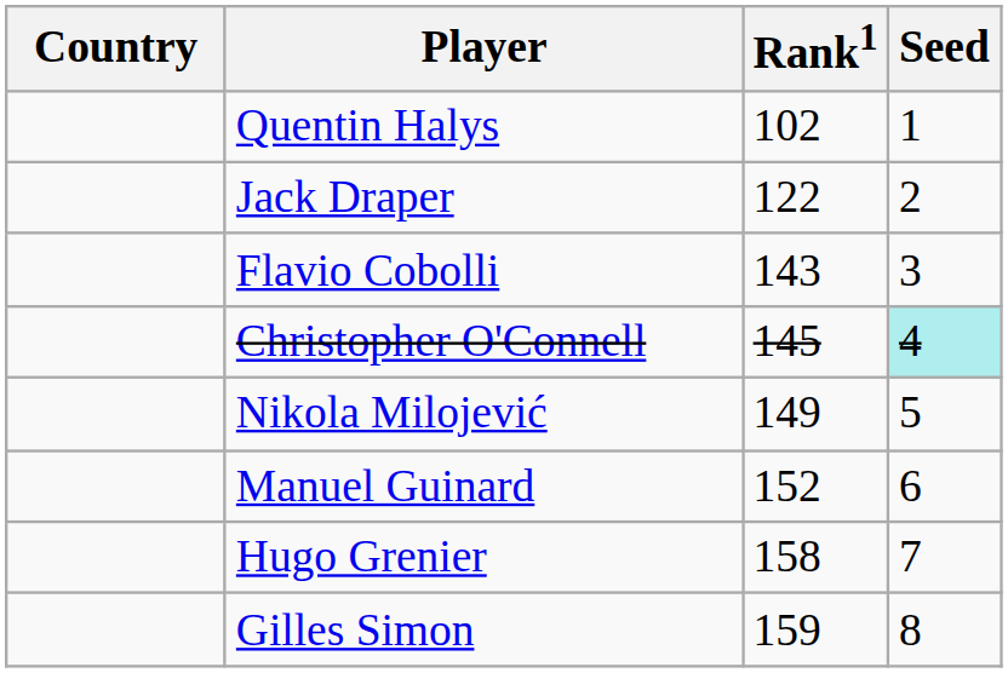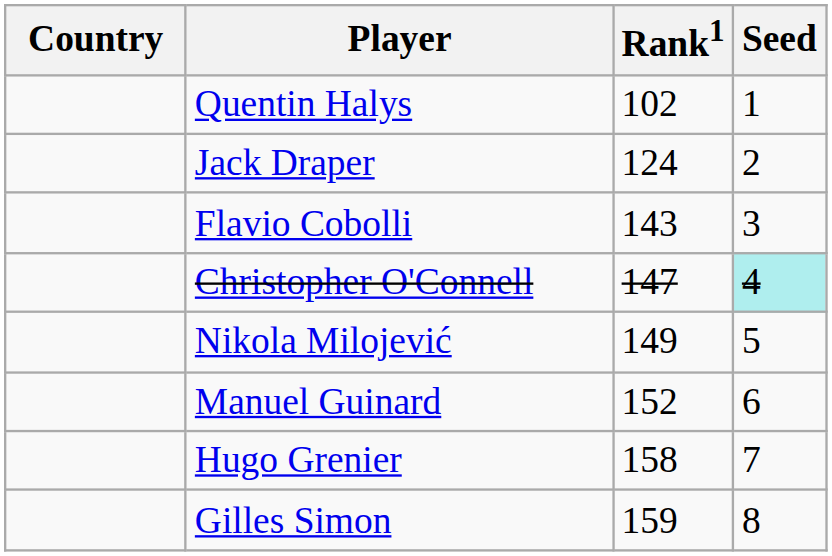 <table class="sortable wikitable">
 <tr>
 <th width="70">Country</th>
 <th width="175">Player</th>
 <th>Rank<sup>1</sup></th>
 <th>Seed</th>
 </tr>
 <tr>
 <td></td>
 <td><a href='#'>Quentin Halys</a></td>
 <td>102</td>
 <td>1</td>
 </tr>
 <tr>
 <td></td>
 <td><a href='#'>Jack Draper</a></td>
-<td>122</td>
+<td>124</td>
 <td>2</td>
 </tr>
 <tr>
 <td></td>
 <td><a href='#'>Flavio Cobolli</a></td>
 <td>143</td>
 <td>3</td>
 </tr>
 <tr>
 <td><s></s></td>
 <td><s><a href='#'>Christopher O'Connell</a></s></td>
-<td><s>145</s></td>
+<td><s>147</s></td>
 <td style="background: paleturquoise;"><s>4</s></td>
 </tr>
 <tr>
 <td></td>
 <td><a href='#'>Nikola Milojević</a></td>
 <td>149</td>
 <td>5</td>
 </tr>
 <tr>
 <td></td>
 <td><a href='#'>Manuel Guinard</a></td>
 <td>152</td>
 <td>6</td>
 </tr>
 <tr>
 <td></td>
 <td><a href='#'>Hugo Grenier</a></td>
 <td>158</td>
 <td>7</td>
 </tr>
 <tr>
 <td></td>
 <td><a href='#'>Gilles Simon</a></td>
 <td>159</td>
 <td>8</td>
 </tr>
 </table>
